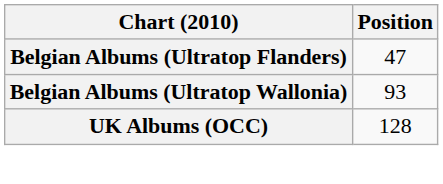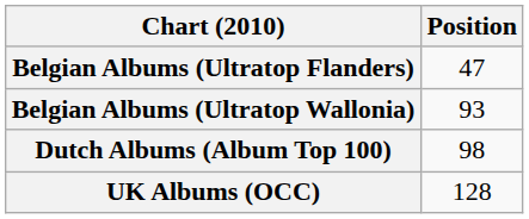 <table class="wikitable sortable plainrowheaders">
 <tr>
 <th scope="col">Chart (2010)</th>
 <th scope="col">Position</th>
 </tr>
 <tr>
 <th scope="row">Belgian Albums (Ultratop Flanders)</th>
 <td style="text-align:center;">47</td>
 </tr>
 <tr>
 <th scope="row">Belgian Albums (Ultratop Wallonia)</th>
 <td style="text-align:center;">93</td>
 </tr>
 <tr>
+<th scope="row">Dutch Albums (Album Top 100)</th>
+<td style="text-align:center;">98</td>
+</tr>
+<tr>
 <th scope="row">UK Albums (OCC)</th>
 <td style="text-align:center;">128</td>
 </tr>
 </table>
